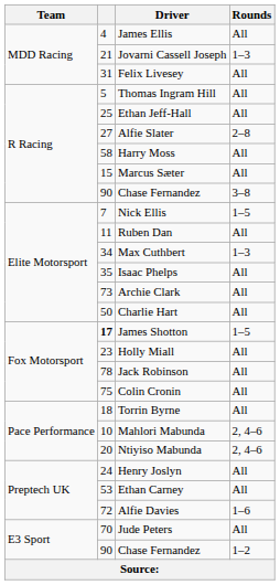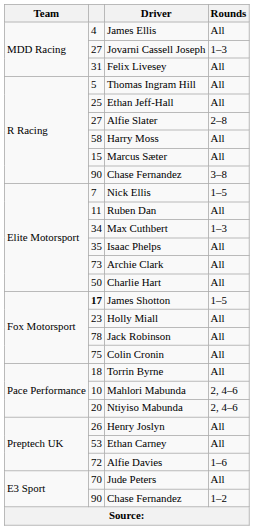 <table class="wikitable" style="font-size: 85%">
 <tr>
 <th>Team</th>
 <th></th>
 <th>Driver</th>
 <th>Rounds</th>
 </tr>
 <tr>
 <td rowspan=3>MDD Racing</td>
 <td>4</td>
 <td> James Ellis</td>
 <td>All</td>
 </tr>
 <tr>
-<td>21</td>
+<td>27</td>
 <td> Jovarni Cassell Joseph</td>
 <td>1–3</td>
 </tr>
 <tr>
 <td>31</td>
 <td> Felix Livesey</td>
 <td>All</td>
 </tr>
 <tr>
 <td rowspan=6>R Racing</td>
 <td>5</td>
 <td> Thomas Ingram Hill</td>
 <td>All</td>
 </tr>
 <tr>
 <td>25</td>
 <td> Ethan Jeff-Hall</td>
 <td>All</td>
 </tr>
 <tr>
 <td>27</td>
 <td> Alfie Slater</td>
 <td>2–8</td>
 </tr>
 <tr>
 <td>58</td>
 <td> Harry Moss</td>
 <td>All</td>
 </tr>
 <tr>
 <td>15</td>
 <td> Marcus Sæter</td>
 <td>All</td>
 </tr>
 <tr>
 <td>90</td>
 <td> Chase Fernandez</td>
 <td>3–8</td>
 </tr>
 <tr>
 <td rowspan=6>Elite Motorsport</td>
 <td>7</td>
 <td> Nick Ellis</td>
 <td>1–5</td>
 </tr>
 <tr>
 <td>11</td>
 <td> Ruben Dan</td>
 <td>All</td>
 </tr>
 <tr>
 <td>34</td>
 <td> Max Cuthbert</td>
 <td>1–3</td>
 </tr>
 <tr>
 <td>35</td>
 <td> Isaac Phelps</td>
 <td>All</td>
 </tr>
 <tr>
 <td>73</td>
 <td> Archie Clark</td>
 <td>All</td>
 </tr>
 <tr>
 <td>50</td>
 <td> Charlie Hart</td>
 <td>All</td>
 </tr>
 <tr>
 <td rowspan=4>Fox Motorsport</td>
 <td><strong>17</strong></td>
 <td> James Shotton</td>
 <td>1–5</td>
 </tr>
 <tr>
 <td>23</td>
 <td> Holly Miall</td>
 <td>All</td>
 </tr>
 <tr>
 <td>78</td>
 <td> Jack Robinson</td>
 <td>All</td>
 </tr>
 <tr>
 <td>75</td>
 <td> Colin Cronin</td>
 <td>All</td>
 </tr>
 <tr>
 <td rowspan=3>Pace Performance</td>
 <td>18</td>
 <td> Torrin Byrne</td>
 <td>All</td>
 </tr>
 <tr>
 <td>10</td>
 <td> Mahlori Mabunda</td>
 <td>2, 4–6</td>
 </tr>
 <tr>
 <td>20</td>
 <td> Ntiyiso Mabunda</td>
 <td>2, 4–6</td>
 </tr>
 <tr>
 <td rowspan=3>Preptech UK</td>
-<td>24</td>
+<td>26</td>
 <td> Henry Joslyn</td>
 <td>All</td>
 </tr>
 <tr>
 <td>53</td>
 <td> Ethan Carney</td>
 <td>All</td>
 </tr>
 <tr>
 <td>72</td>
 <td> Alfie Davies</td>
 <td>1–6</td>
 </tr>
 <tr>
 <td rowspan=2>E3 Sport</td>
 <td>70</td>
 <td> Jude Peters</td>
 <td>All</td>
 </tr>
 <tr>
 <td>90</td>
 <td> Chase Fernandez</td>
 <td>1–2</td>
 </tr>
 <tr>
 <th colspan="4">Source:</th>
 </tr>
 </table>
